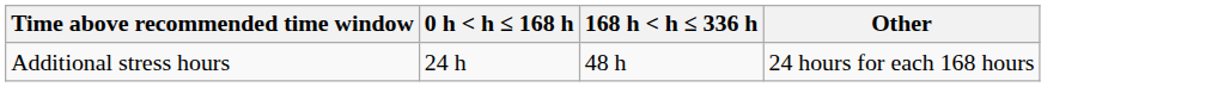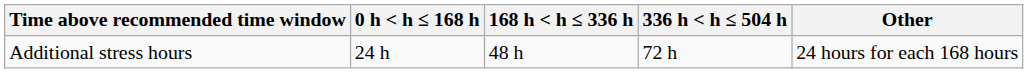 <table class="wikitable">
 <tr>
 <th>Time above recommended time window</th>
 <th>0 h < h ≤ 168 h</th>
 <th>168 h < h ≤ 336 h</th>
+<th>336 h < h ≤ 504 h</th>
 <th>Other</th>
 </tr>
 <tr>
 <td>Additional stress hours</td>
 <td>24 h</td>
 <td>48 h</td>
+<td>72 h</td>
 <td>24 hours for each 168 hours</td>
 </tr>
 </table>
